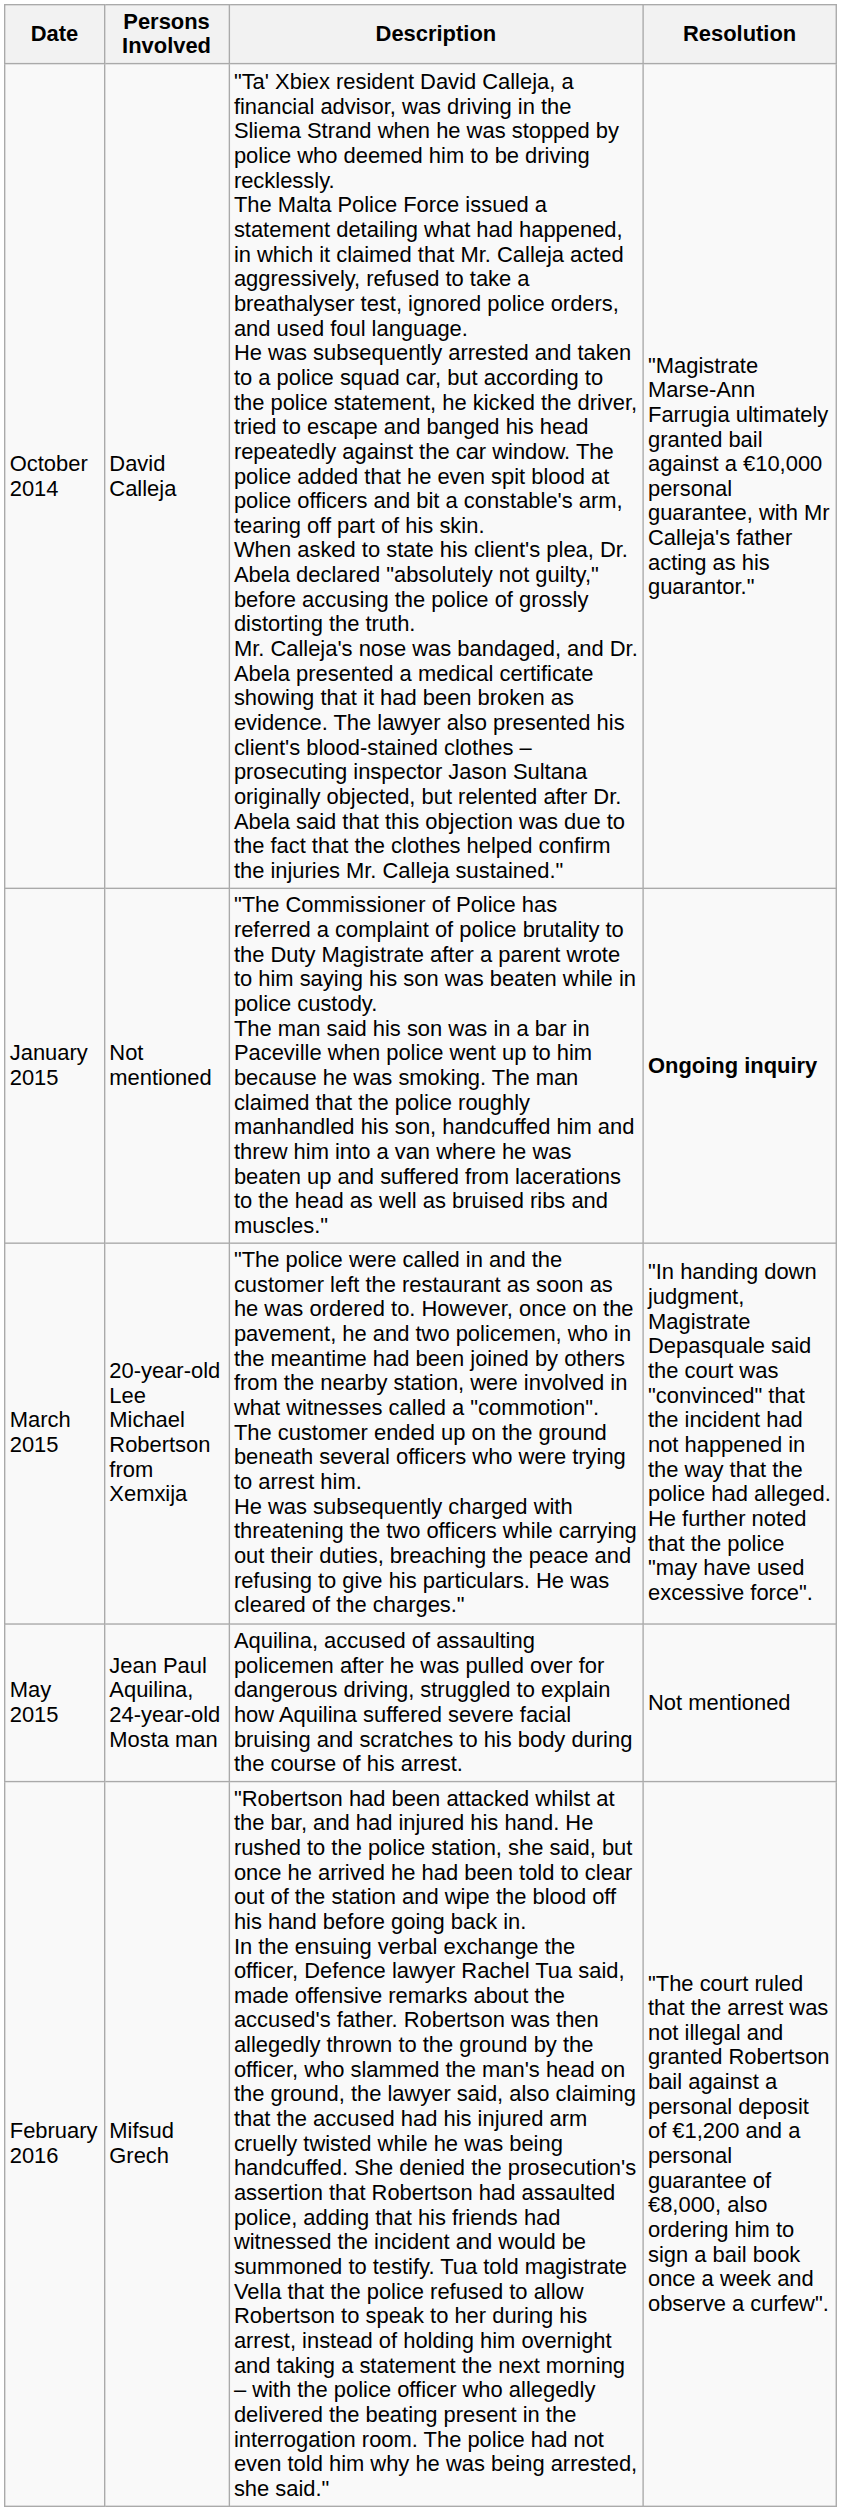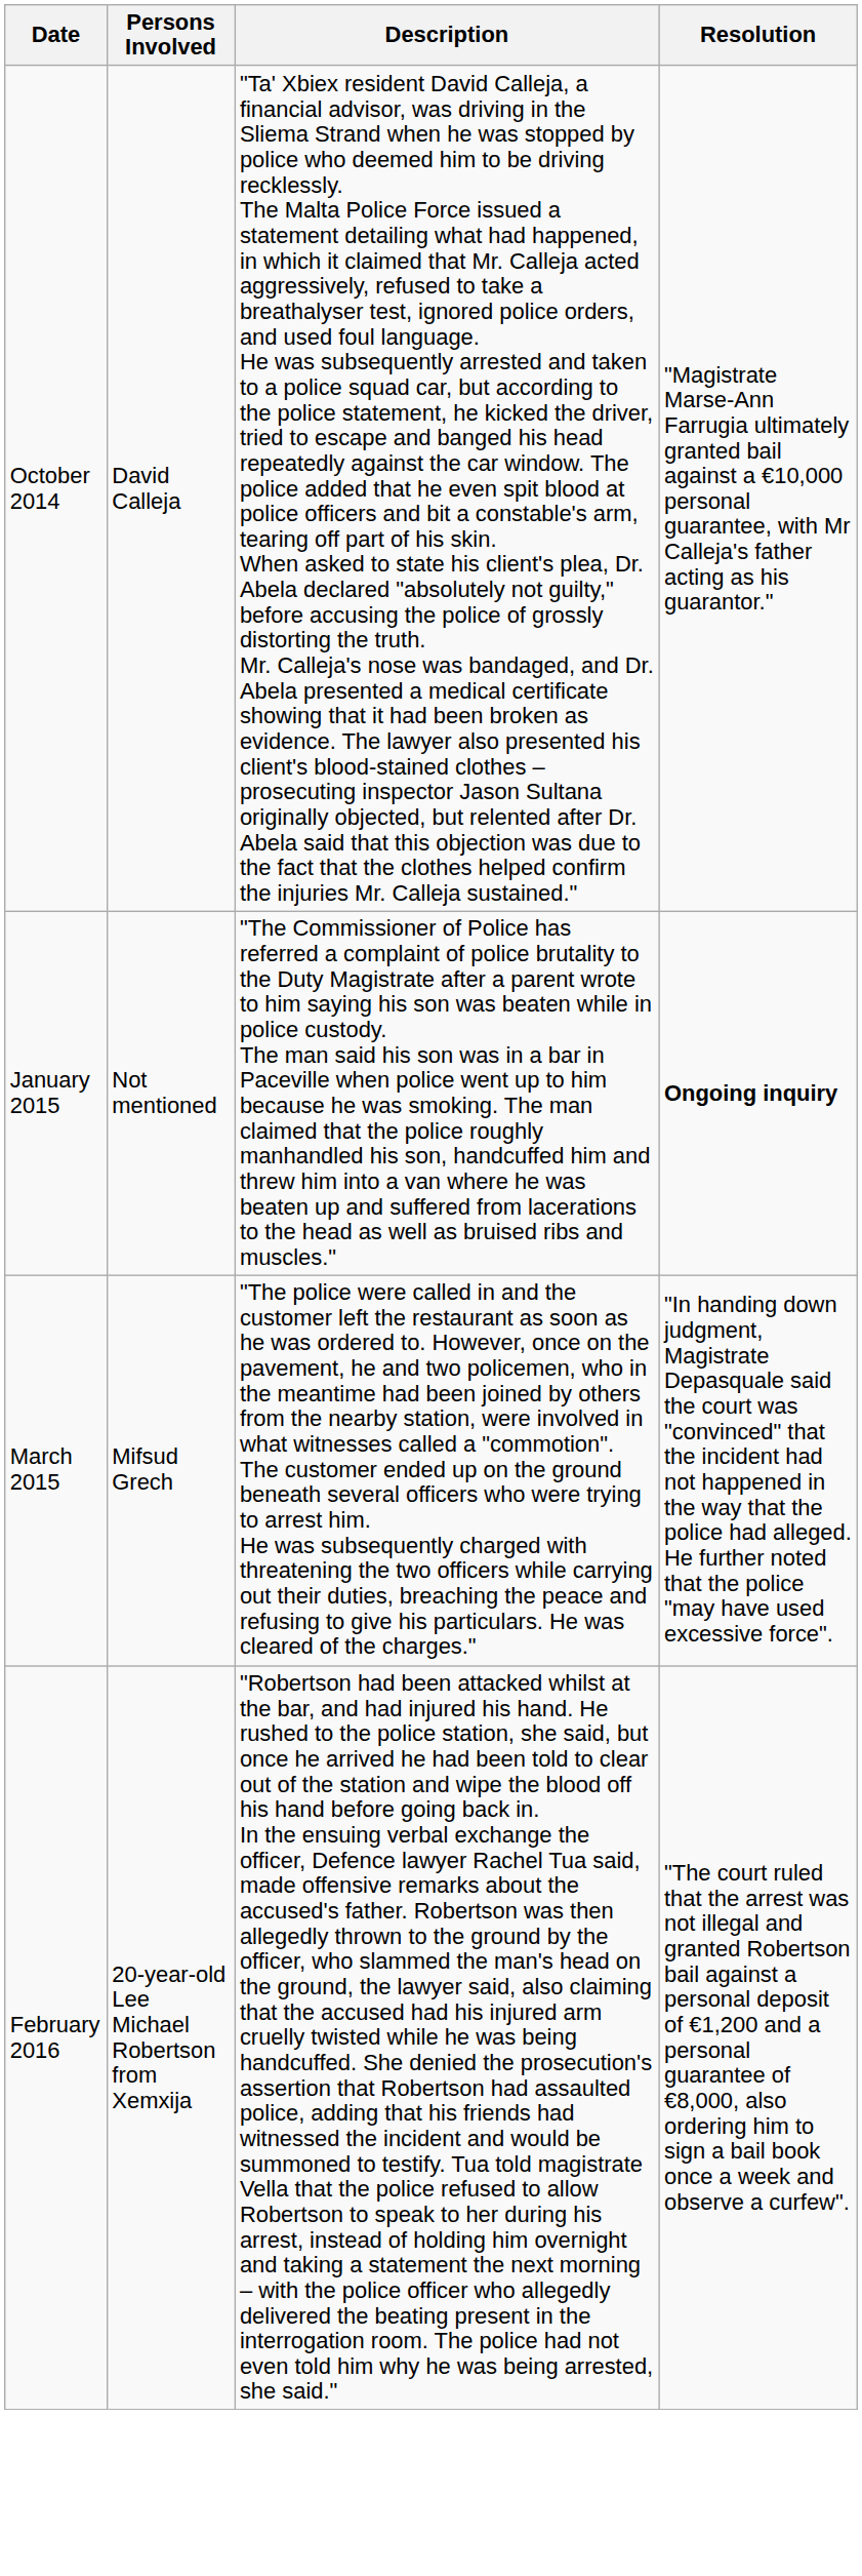 <table class="wikitable sortable">
 <tr>
 <th>Date</th>
 <th>Persons Involved</th>
 <th>Description</th>
 <th>Resolution</th>
 </tr>
 <tr>
 <td>October 2014</td>
 <td>David Calleja</td>
 <td>"Ta' Xbiex resident David Calleja, a financial advisor, was driving in the Sliema Strand when he was stopped by police who deemed him to be driving recklessly.<br>The Malta Police Force issued a statement detailing what had happened, in which it claimed that Mr. Calleja acted aggressively, refused to take a breathalyser test, ignored police orders, and used foul language.<br>He was subsequently arrested and taken to a police squad car, but according to the police statement, he kicked the driver, tried to escape and banged his head repeatedly against the car window. The police added that he even spit blood at police officers and bit a constable's arm, tearing off part of his skin.<br>When asked to state his client's plea, Dr. Abela declared "absolutely not guilty," before accusing the police of grossly distorting the truth.<br>Mr. Calleja's nose was bandaged, and Dr. Abela presented a medical certificate showing that it had been broken as evidence. The lawyer also presented his client's blood-stained clothes – prosecuting inspector Jason Sultana originally objected, but relented after Dr. Abela said that this objection was due to the fact that the clothes helped confirm the injuries Mr. Calleja sustained."</td>
 <td>"Magistrate Marse-Ann Farrugia ultimately granted bail against a €10,000 personal guarantee, with Mr Calleja's father acting as his guarantor."</td>
 </tr>
 <tr>
 <td>January 2015</td>
 <td>Not mentioned</td>
 <td>"The Commissioner of Police has referred a complaint of police brutality to the Duty Magistrate after a parent wrote to him saying his son was beaten while in police custody.<br>The man said his son was in a bar in Paceville when police went up to him because he was smoking. The man claimed that the police roughly manhandled his son, handcuffed him and threw him into a van where he was beaten up and suffered from lacerations to the head as well as bruised ribs and muscles."</td>
 <td><strong>Ongoing inquiry</strong></td>
 </tr>
 <tr>
 <td>March 2015</td>
-<td>20-year-old Lee Michael Robertson from Xemxija</td>
+<td>Mifsud Grech</td>
 <td>"The police were called in and the customer left the restaurant as soon as he was ordered to. However, once on the pavement, he and two policemen, who in the meantime had been joined by others from the nearby station, were involved in what witnesses called a "commotion".<br>The customer ended up on the ground beneath several officers who were trying to arrest him.<br>He was subsequently charged with threatening the two officers while carrying out their duties, breaching the peace and refusing to give his particulars. He was cleared of the charges."</td>
 <td>"In handing down judgment, Magistrate Depasquale said the court was "convinced" that the incident had not happened in the way that the police had alleged. He further noted that the police "may have used excessive force".</td>
 </tr>
 <tr>
-<td>May 2015</td>
-<td>Jean Paul Aquilina, 24-year-old Mosta man</td>
-<td>Aquilina, accused of assaulting policemen after he was pulled over for dangerous driving, struggled to explain how Aquilina suffered severe facial bruising and scratches to his body during the course of his arrest.</td>
-<td>Not mentioned</td>
-</tr>
-<tr>
 <td>February 2016</td>
-<td>Mifsud Grech</td>
+<td>20-year-old Lee Michael Robertson from Xemxija</td>
 <td>"Robertson had been attacked whilst at the bar, and had injured his hand. He rushed to the police station, she said, but once he arrived he had been told to clear out of the station and wipe the blood off his hand before going back in.<br>In the ensuing verbal exchange the officer, Defence lawyer Rachel Tua said, made offensive remarks about the accused's father. Robertson was then allegedly thrown to the ground by the officer, who slammed the man's head on the ground, the lawyer said, also claiming that the accused had his injured arm cruelly twisted while he was being handcuffed. She denied the prosecution's assertion that Robertson had assaulted police, adding that his friends had witnessed the incident and would be summoned to testify. Tua told magistrate Vella that the police refused to allow Robertson to speak to her during his arrest, instead of holding him overnight and taking a statement the next morning – with the police officer who allegedly delivered the beating present in the interrogation room. The police had not even told him why he was being arrested, she said."</td>
 <td>"The court ruled that the arrest was not illegal and granted Robertson bail against a personal deposit of €1,200 and a personal guarantee of €8,000, also ordering him to sign a bail book once a week and observe a curfew".</td>
 </tr>
 </table>
